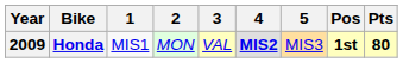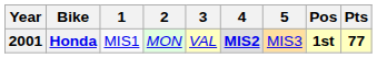 <table class="wikitable" style="text-align:center; font-size:90%">
 <tr>
 <th>Year</th>
 <th>Bike</th>
 <th>1</th>
 <th>2</th>
 <th>3</th>
 <th>4</th>
 <th>5</th>
 <th>Pos</th>
 <th>Pts</th>
 </tr>
 <tr>
-<th>2009</th>
+<th>2001</th>
 <th><a href='#'>Honda</a></th>
 <td style="background:#;"><a href='#'>MIS1</a><br></td>
 <td style="background:#dfffdf;"><em><a href='#'>MON</a></em><br></td>
 <td style="background:#ffffbf;"><em><a href='#'>VAL</a></em><br></td>
 <td style="background:#dfdfdf;"><strong><a href='#'>MIS2</a><br></strong></td>
 <td style="background:#ffdf9f;"><a href='#'>MIS3</a><br></td>
 <th style="background:#ffffbf;">1st</th>
-<th style="background:#ffffbf;">80</th>
+<th style="background:#ffffbf;">77</th>
 </tr>
 </table>
